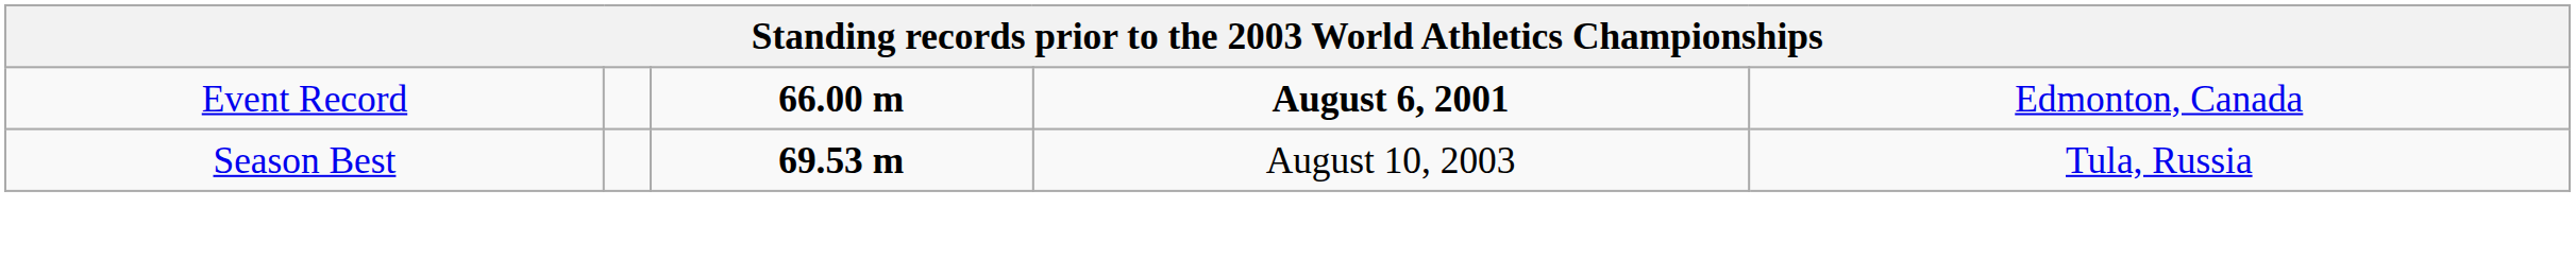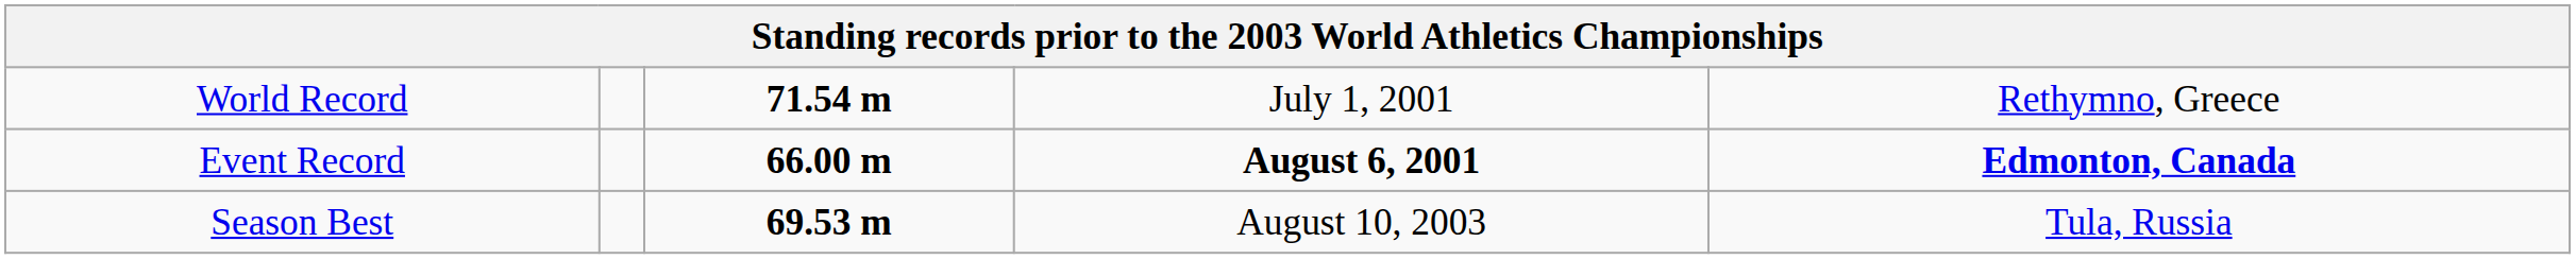 <table class="wikitable" style=" text-align:center; font-size:110%;" width="95%">
 <tr>
 <th colspan="5">Standing records prior to the 2003 World Athletics Championships</th>
+</tr>
+<tr>
+<td><a href='#'>World Record</a></td>
+<td></td>
+<td><strong>71.54 m </strong></td>
+<td>July 1, 2001</td>
+<td> <a href='#'>Rethymno</a>, Greece</td>
 </tr>
 <tr>
 <td><a href='#'>Event Record</a></td>
 <td></td>
 <td><strong>66.00 m </strong></td>
 <td><strong>August 6, 2001</strong></td>
-<td> <a href='#'>Edmonton, Canada</a></td>
+<td><strong> <a href='#'>Edmonton, Canada</a></strong></td>
 </tr>
 <tr>
 <td><a href='#'>Season Best</a></td>
 <td></td>
 <td><strong>69.53 m </strong></td>
 <td>August 10, 2003</td>
 <td> <a href='#'>Tula, Russia</a></td>
 </tr>
 </table>
